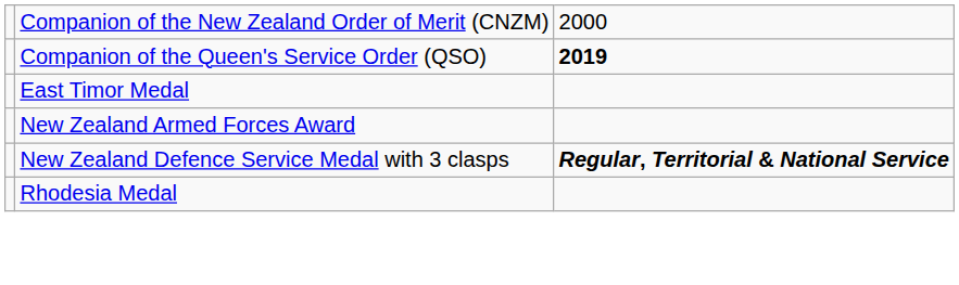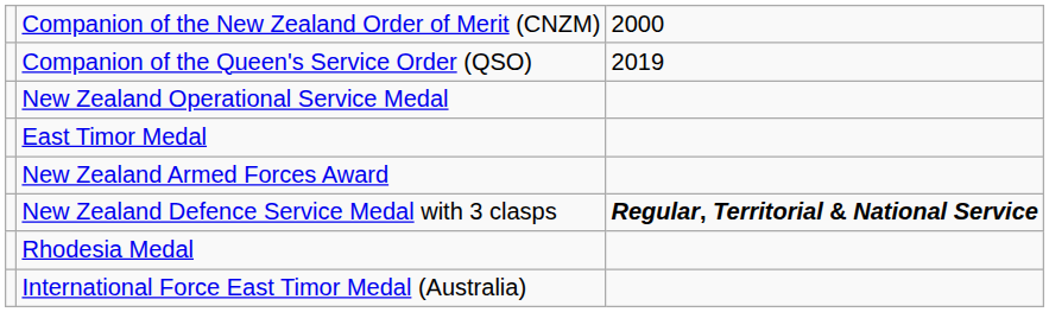 <table class="wikitable">
 <tr>
 <td></td>
 <td><a href='#'>Companion of the New Zealand Order of Merit</a> (CNZM)</td>
 <td>2000</td>
 </tr>
 <tr>
 <td></td>
 <td><a href='#'>Companion of the Queen's Service Order</a> (QSO)</td>
-<td><strong>2019</strong></td>
+<td>2019</td>
+</tr>
+<tr>
+<td></td>
+<td><a href='#'>New Zealand Operational Service Medal</a></td>
+<td></td>
 </tr>
 <tr>
 <td></td>
 <td><a href='#'>East Timor Medal</a></td>
 <td></td>
 </tr>
 <tr>
 <td></td>
 <td><a href='#'>New Zealand Armed Forces Award</a></td>
 <td></td>
 </tr>
 <tr>
 <td></td>
 <td><a href='#'>New Zealand Defence Service Medal</a> with 3 clasps</td>
 <td><strong><em>Regular</em>, <em>Territorial</em> & <em>National Service</em></strong></td>
 </tr>
 <tr>
 <td></td>
 <td><a href='#'>Rhodesia Medal</a></td>
 <td></td>
 </tr>
+<tr>
+<td></td>
+<td><a href='#'>International Force East Timor Medal</a> (Australia)</td>
+<td></td>
+</tr>
 </table>
